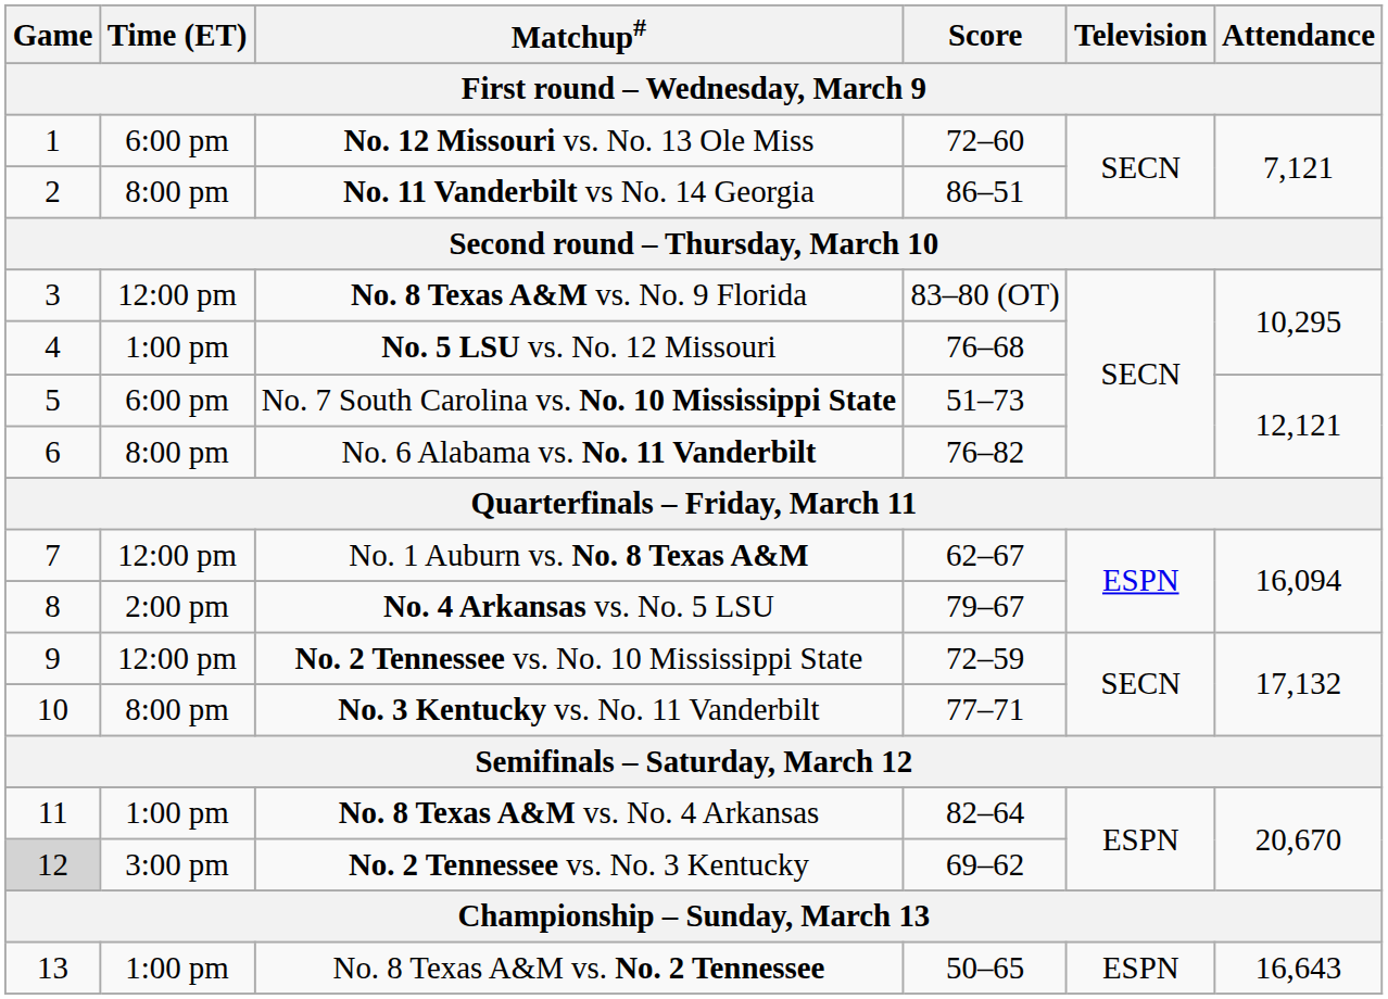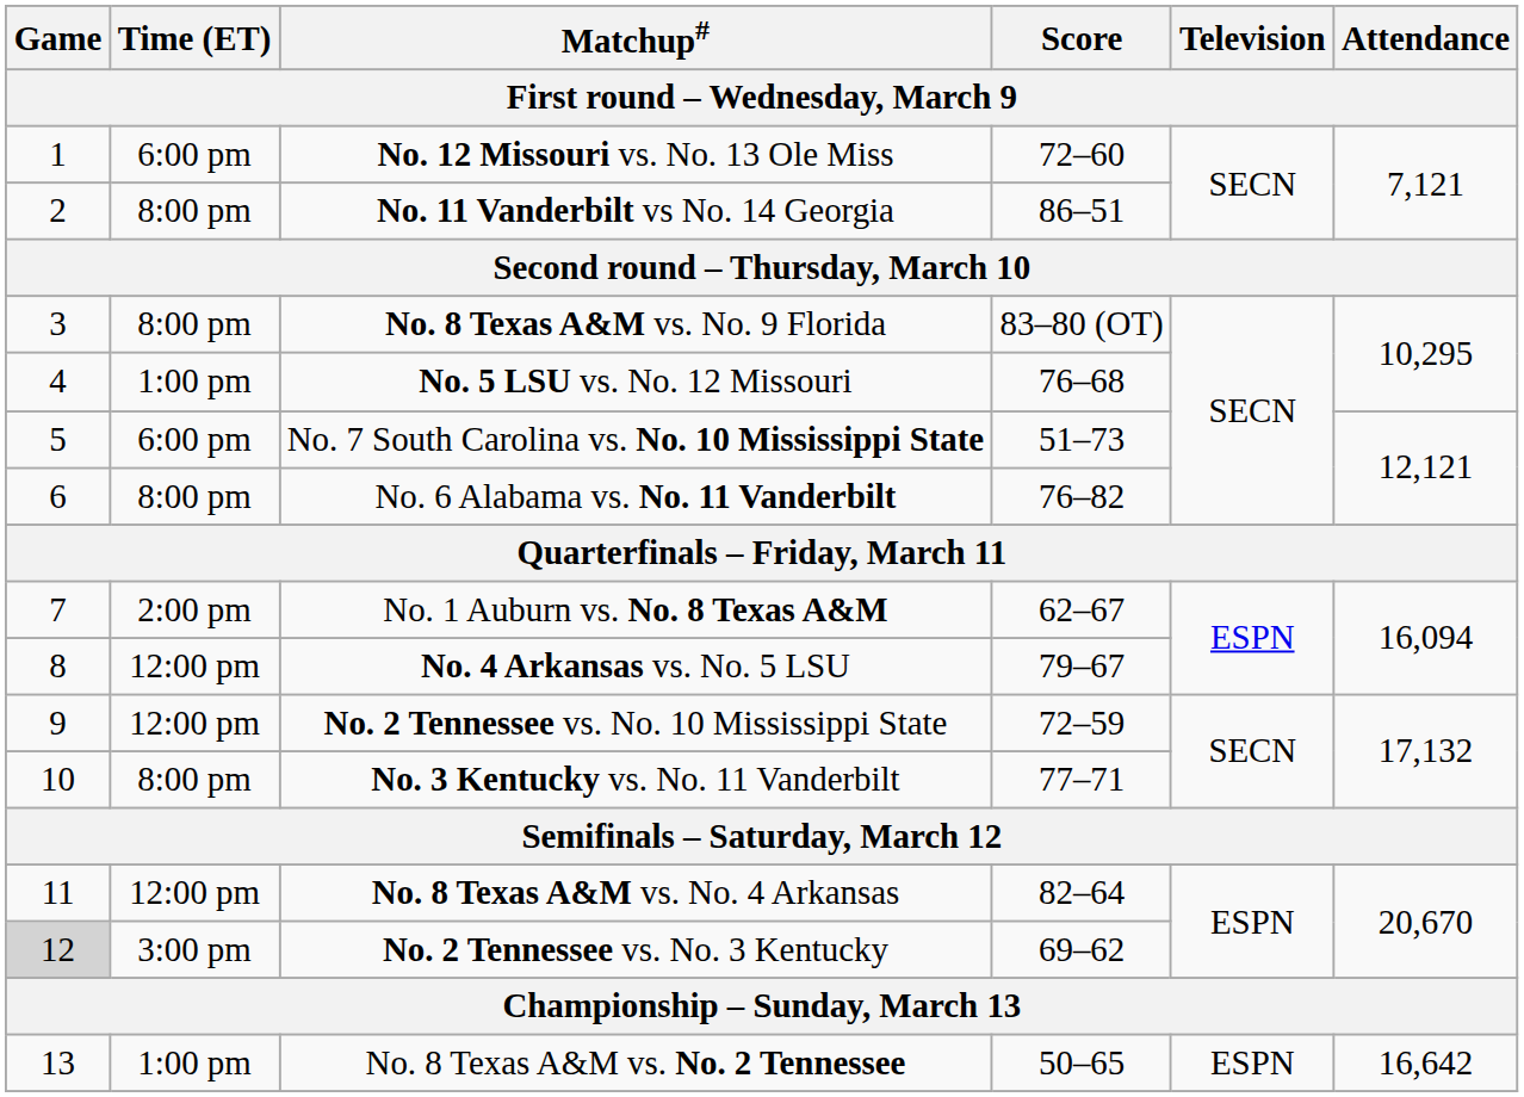 <table class="wikitable" style="font-size: 95%; text-align:center">
 <tr>
 <th>Game</th>
 <th>Time (ET)</th>
 <th>Matchup<sup>#</sup></th>
 <th>Score</th>
 <th>Television</th>
 <th>Attendance</th>
 </tr>
 <tr>
 <th colspan="6">First round – Wednesday, March 9</th>
 </tr>
 <tr>
 <td>1</td>
 <td>6:00 pm</td>
 <td><strong>No. 12 Missouri</strong> vs. No. 13 Ole Miss</td>
 <td>72–60</td>
 <td rowspan="2" align="center">SECN</td>
 <td rowspan="2" align="center">7,121</td>
 </tr>
 <tr>
 <td>2</td>
 <td>8:00 pm</td>
 <td><strong>No. 11 Vanderbilt</strong> vs No. 14 Georgia</td>
 <td>86–51</td>
 </tr>
 <tr>
 <th colspan="6">Second round – Thursday, March 10</th>
 </tr>
 <tr>
 <td>3</td>
-<td>12:00 pm</td>
+<td>8:00 pm</td>
 <td><strong>No. 8 Texas A&M</strong> vs. No. 9 Florida</td>
 <td>83–80 (OT)</td>
 <td rowspan="4">SECN</td>
 <td rowspan="2">10,295</td>
 </tr>
 <tr>
 <td>4</td>
 <td>1:00 pm</td>
 <td><strong>No. 5 LSU</strong> vs. No. 12 Missouri</td>
 <td>76–68</td>
 </tr>
 <tr>
 <td>5</td>
 <td>6:00 pm</td>
 <td>No. 7 South Carolina vs. <strong>No. 10 Mississippi State</strong></td>
 <td>51–73</td>
 <td rowspan="2">12,121</td>
 </tr>
 <tr>
 <td>6</td>
 <td>8:00 pm</td>
 <td>No. 6 Alabama vs. <strong>No. 11 Vanderbilt</strong></td>
 <td>76–82</td>
 </tr>
 <tr>
 <th colspan="6">Quarterfinals – Friday, March 11</th>
 </tr>
 <tr>
 <td>7</td>
-<td>12:00 pm</td>
+<td>2:00 pm</td>
 <td>No. 1 Auburn vs. <strong>No. 8 Texas A&M</strong></td>
 <td>62–67</td>
 <td rowspan="2"><a href='#'>ESPN</a></td>
 <td rowspan="2">16,094</td>
 </tr>
 <tr>
 <td>8</td>
-<td>2:00 pm</td>
+<td>12:00 pm</td>
 <td><strong>No. 4 Arkansas</strong> vs. No. 5 LSU</td>
 <td>79–67</td>
 </tr>
 <tr>
 <td>9</td>
 <td>12:00 pm</td>
 <td><strong>No. 2 Tennessee</strong> vs. No. 10 Mississippi State</td>
 <td>72–59</td>
 <td rowspan="2">SECN</td>
 <td rowspan="2">17,132</td>
 </tr>
 <tr>
 <td>10</td>
 <td>8:00 pm</td>
 <td><strong>No. 3 Kentucky</strong> vs. No. 11 Vanderbilt</td>
 <td>77–71</td>
 </tr>
 <tr>
 <th colspan="6">Semifinals – Saturday, March 12</th>
 </tr>
 <tr>
 <td>11</td>
-<td>1:00 pm</td>
+<td>12:00 pm</td>
 <td><strong>No. 8 Texas A&M</strong> vs. No. 4 Arkansas</td>
 <td>82–64</td>
 <td rowspan="2">ESPN</td>
 <td rowspan="2">20,670</td>
 </tr>
 <tr>
 <td style="background: lightgrey;">12</td>
 <td>3:00 pm</td>
 <td><strong>No. 2 Tennessee</strong> vs. No. 3 Kentucky</td>
 <td>69–62</td>
 </tr>
 <tr>
 <th colspan="6">Championship – Sunday, March 13</th>
 </tr>
 <tr>
 <td>13</td>
 <td>1:00 pm</td>
 <td>No. 8 Texas A&M vs. <strong>No. 2 Tennessee</strong></td>
 <td>50–65</td>
 <td>ESPN</td>
-<td>16,643</td>
+<td>16,642</td>
 </tr>
 </table>
